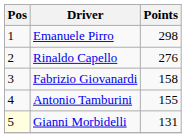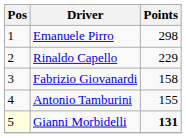 <table class="wikitable" style="font-size: 85%;">
 <tr>
 <th>Pos</th>
 <th>Driver</th>
 <th>Points</th>
 </tr>
 <tr>
 <td>1</td>
 <td> <a href='#'>Emanuele Pirro</a></td>
 <td align="right">298</td>
 </tr>
 <tr>
 <td>2</td>
 <td> <a href='#'>Rinaldo Capello</a></td>
-<td align="right">276</td>
+<td align="right">229</td>
 </tr>
 <tr>
 <td>3</td>
 <td> <a href='#'>Fabrizio Giovanardi</a></td>
 <td align="right">158</td>
 </tr>
 <tr>
 <td>4</td>
 <td> <a href='#'>Antonio Tamburini</a></td>
 <td align="right">155</td>
 </tr>
 <tr>
 <td style="background: lightyellow;">5</td>
 <td> <a href='#'>Gianni Morbidelli</a></td>
-<td align="right">131</td>
+<td align="right"><strong>131</strong></td>
 </tr>
 <tr>
 </tr>
 </table>
